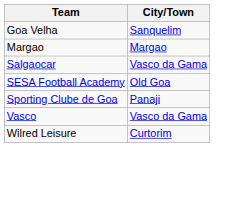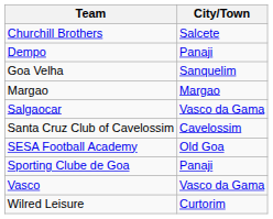 <table class="wikitable sortable">
 <tr>
 <th>Team</th>
 <th>City/Town</th>
+</tr>
+<tr>
+<td><a href='#'>Churchill Brothers</a></td>
+<td><a href='#'>Salcete</a></td>
+</tr>
+<tr>
+<td><a href='#'>Dempo</a></td>
+<td><a href='#'>Panaji</a></td>
 </tr>
 <tr>
 <td>Goa Velha</td>
 <td><a href='#'>Sanquelim</a></td>
 </tr>
 <tr>
 <td>Margao</td>
 <td><a href='#'>Margao</a></td>
 </tr>
 <tr>
 <td><a href='#'>Salgaocar</a></td>
 <td><a href='#'>Vasco da Gama</a></td>
+</tr>
+<tr>
+<td>Santa Cruz Club of Cavelossim</td>
+<td><a href='#'>Cavelossim</a></td>
 </tr>
 <tr>
 <td><a href='#'>SESA Football Academy</a></td>
 <td><a href='#'>Old Goa</a></td>
 </tr>
 <tr>
 <td><a href='#'>Sporting Clube de Goa</a></td>
 <td><a href='#'>Panaji</a></td>
 </tr>
 <tr>
 <td><a href='#'>Vasco</a></td>
 <td><a href='#'>Vasco da Gama</a></td>
 </tr>
 <tr>
 <td>Wilred Leisure</td>
 <td><a href='#'>Curtorim</a></td>
 </tr>
 </table>
